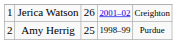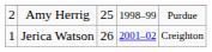 <table class="wikitable sortable" style="text-align: center">
 <tr>
+</tr>
+<tr>
+<td>2</td>
+<td>Amy Herrig</td>
+<td>25</td>
+<td style="font-size:80%;">1998–99</td>
+<td style="font-size:80%;">Purdue</td>
 </tr>
 <tr>
 <td>1</td>
 <td>Jerica Watson</td>
 <td>26</td>
 <td style="font-size:80%;"><a href='#'>2001–02</a></td>
 <td style="font-size:80%;">Creighton</td>
 </tr>
-<tr>
-<td>2</td>
-<td>Amy Herrig</td>
-<td>25</td>
-<td style="font-size:80%;">1998–99</td>
-<td style="font-size:80%;">Purdue</td>
-</tr>
 </table>
